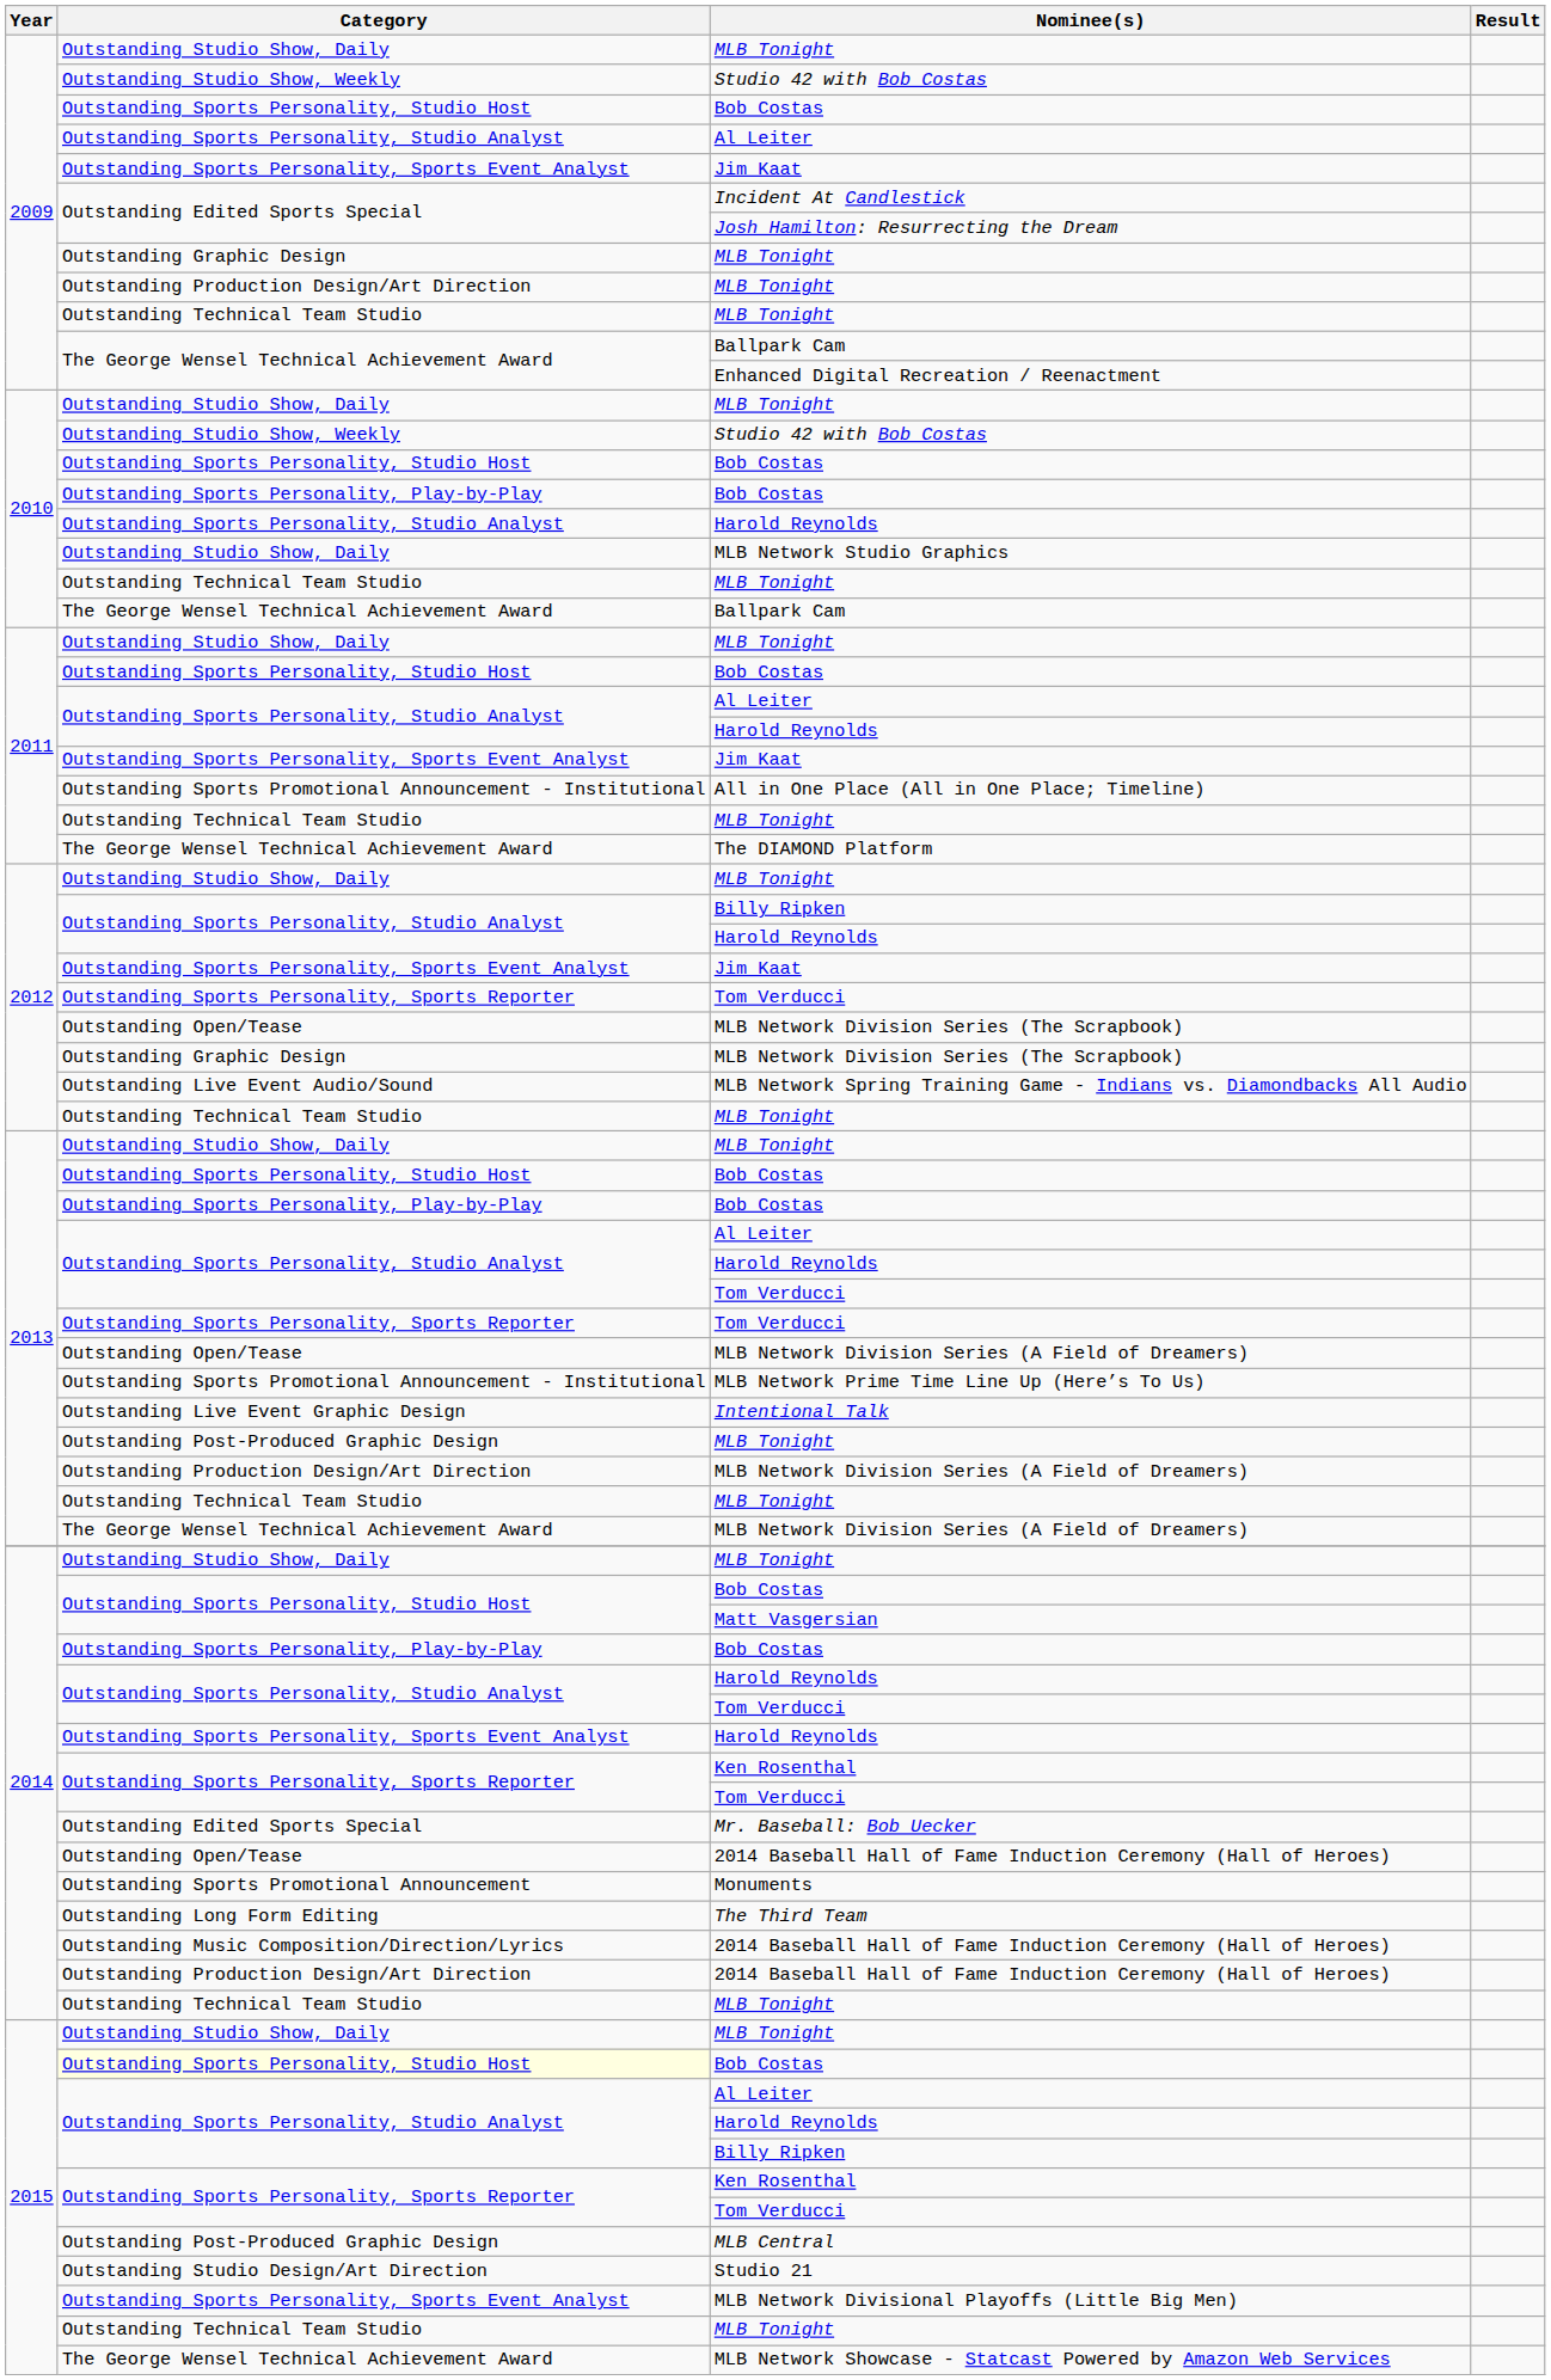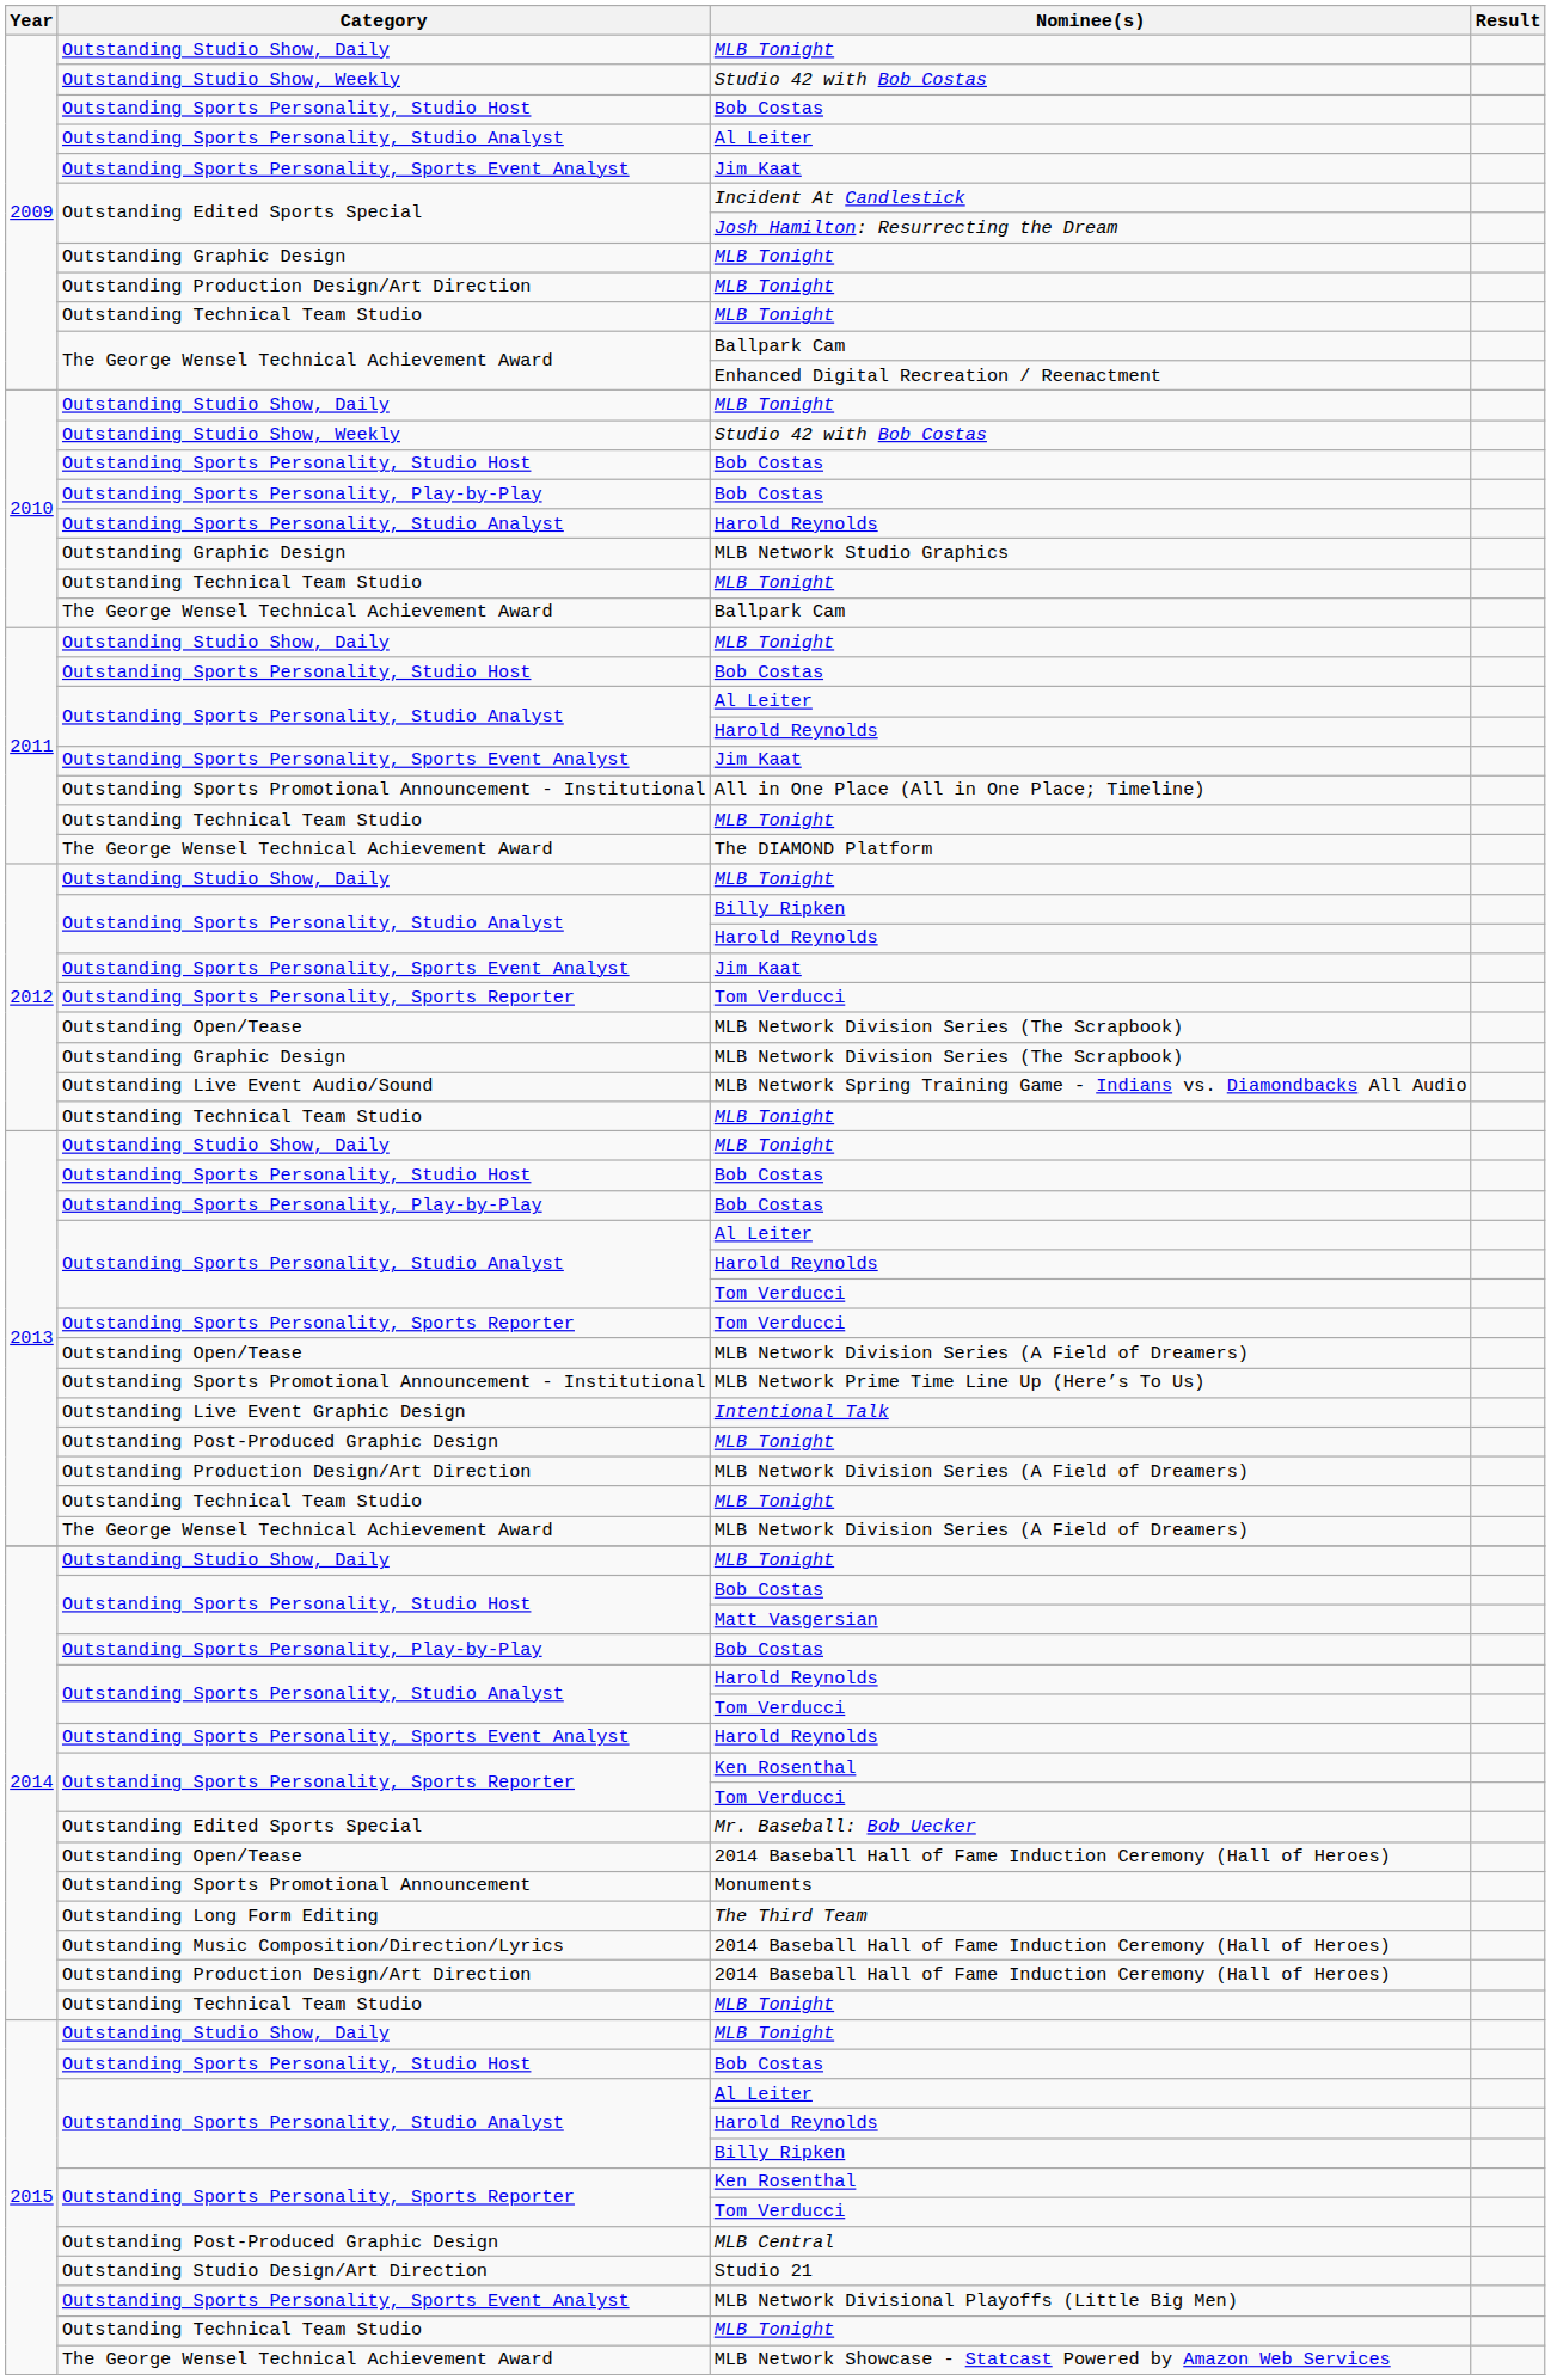 <table class="wikitable">
 <tr>
 <th>Year</th>
 <th>Category</th>
 <th>Nominee(s)</th>
 <th>Result</th>
 </tr>
 <tr>
 <td rowspan=12><a href='#'>2009</a><br></td>
 <td><a href='#'>Outstanding Studio Show, Daily</a></td>
 <td><em><a href='#'>MLB Tonight</a></em></td>
 <td></td>
 </tr>
 <tr>
 <td><a href='#'>Outstanding Studio Show, Weekly</a></td>
 <td><em>Studio 42 with <a href='#'>Bob Costas</a></em></td>
 <td></td>
 </tr>
 <tr>
 <td><a href='#'>Outstanding Sports Personality, Studio Host</a></td>
 <td><a href='#'>Bob Costas</a></td>
 <td></td>
 </tr>
 <tr>
 <td><a href='#'>Outstanding Sports Personality, Studio Analyst</a></td>
 <td><a href='#'>Al Leiter</a></td>
 <td></td>
 </tr>
 <tr>
 <td><a href='#'>Outstanding Sports Personality, Sports Event Analyst</a></td>
 <td><a href='#'>Jim Kaat</a></td>
 <td></td>
 </tr>
 <tr>
 <td rowspan=2>Outstanding Edited Sports Special</td>
 <td><em>Incident At <a href='#'>Candlestick</a></em></td>
 <td></td>
 </tr>
 <tr>
 <td><em><a href='#'>Josh Hamilton</a>: Resurrecting the Dream</em></td>
 <td></td>
 </tr>
 <tr>
 <td>Outstanding Graphic Design</td>
 <td><em><a href='#'>MLB Tonight</a></em></td>
 <td></td>
 </tr>
 <tr>
 <td>Outstanding Production Design/Art Direction</td>
 <td><em><a href='#'>MLB Tonight</a></em></td>
 <td></td>
 </tr>
 <tr>
 <td>Outstanding Technical Team Studio</td>
 <td><em><a href='#'>MLB Tonight</a></em></td>
 <td></td>
 </tr>
 <tr>
 <td rowspan=2>The George Wensel Technical Achievement Award</td>
 <td>Ballpark Cam</td>
 <td></td>
 </tr>
 <tr>
 <td>Enhanced Digital Recreation / Reenactment</td>
 <td></td>
 </tr>
 <tr>
 <td rowspan=8><a href='#'>2010</a><br></td>
 <td><a href='#'>Outstanding Studio Show, Daily</a></td>
 <td><em><a href='#'>MLB Tonight</a></em></td>
 <td></td>
 </tr>
 <tr>
 <td><a href='#'>Outstanding Studio Show, Weekly</a></td>
 <td><em>Studio 42 with <a href='#'>Bob Costas</a></em></td>
 <td></td>
 </tr>
 <tr>
 <td><a href='#'>Outstanding Sports Personality, Studio Host</a></td>
 <td><a href='#'>Bob Costas</a></td>
 <td></td>
 </tr>
 <tr>
 <td><a href='#'>Outstanding Sports Personality, Play-by-Play</a></td>
 <td><a href='#'>Bob Costas</a></td>
 <td></td>
 </tr>
 <tr>
 <td><a href='#'>Outstanding Sports Personality, Studio Analyst</a></td>
 <td><a href='#'>Harold Reynolds</a></td>
 <td></td>
 </tr>
 <tr>
-<td><a href='#'>Outstanding Studio Show, Daily</a></td>
+<td>Outstanding Graphic Design</td>
 <td>MLB Network Studio Graphics</td>
 <td></td>
 </tr>
 <tr>
 <td>Outstanding Technical Team Studio</td>
 <td><em><a href='#'>MLB Tonight</a></em></td>
 <td></td>
 </tr>
 <tr>
 <td>The George Wensel Technical Achievement Award</td>
 <td>Ballpark Cam</td>
 <td></td>
 </tr>
 <tr>
 <td rowspan=8><a href='#'>2011</a><br></td>
 <td><a href='#'>Outstanding Studio Show, Daily</a></td>
 <td><em><a href='#'>MLB Tonight</a></em></td>
 <td></td>
 </tr>
 <tr>
 <td><a href='#'>Outstanding Sports Personality, Studio Host</a></td>
 <td><a href='#'>Bob Costas</a></td>
 <td></td>
 </tr>
 <tr>
 <td rowspan=2><a href='#'>Outstanding Sports Personality, Studio Analyst</a></td>
 <td><a href='#'>Al Leiter</a></td>
 <td></td>
 </tr>
 <tr>
 <td><a href='#'>Harold Reynolds</a></td>
 <td></td>
 </tr>
 <tr>
 <td><a href='#'>Outstanding Sports Personality, Sports Event Analyst</a></td>
 <td><a href='#'>Jim Kaat</a></td>
 <td></td>
 </tr>
 <tr>
 <td>Outstanding Sports Promotional Announcement - Institutional</td>
 <td>All in One Place (All in One Place; Timeline)</td>
 <td></td>
 </tr>
 <tr>
 <td>Outstanding Technical Team Studio</td>
 <td><em><a href='#'>MLB Tonight</a></em></td>
 <td></td>
 </tr>
 <tr>
 <td>The George Wensel Technical Achievement Award</td>
 <td>The DIAMOND Platform</td>
 <td></td>
 </tr>
 <tr>
 <td rowspan=9><a href='#'>2012</a><br></td>
 <td><a href='#'>Outstanding Studio Show, Daily</a></td>
 <td><em><a href='#'>MLB Tonight</a></em></td>
 <td></td>
 </tr>
 <tr>
 <td rowspan=2><a href='#'>Outstanding Sports Personality, Studio Analyst</a></td>
 <td><a href='#'>Billy Ripken</a></td>
 <td></td>
 </tr>
 <tr>
 <td><a href='#'>Harold Reynolds</a></td>
 <td></td>
 </tr>
 <tr>
 <td><a href='#'>Outstanding Sports Personality, Sports Event Analyst</a></td>
 <td><a href='#'>Jim Kaat</a></td>
 <td></td>
 </tr>
 <tr>
 <td><a href='#'>Outstanding Sports Personality, Sports Reporter</a></td>
 <td><a href='#'>Tom Verducci</a></td>
 <td></td>
 </tr>
 <tr>
 <td>Outstanding Open/Tease</td>
 <td>MLB Network Division Series (The Scrapbook) </td>
 <td></td>
 </tr>
 <tr>
 <td>Outstanding Graphic Design</td>
 <td>MLB Network Division Series (The Scrapbook)</td>
 <td></td>
 </tr>
 <tr>
 <td>Outstanding Live Event Audio/Sound</td>
 <td>MLB Network Spring Training Game - <a href='#'>Indians</a> vs. <a href='#'>Diamondbacks</a> All Audio</td>
 <td></td>
 </tr>
 <tr>
 <td>Outstanding Technical Team Studio</td>
 <td><em><a href='#'>MLB Tonight</a></em></td>
 <td></td>
 </tr>
 <tr>
 <td rowspan=14><a href='#'>2013</a><br></td>
 <td><a href='#'>Outstanding Studio Show, Daily</a></td>
 <td><em><a href='#'>MLB Tonight</a></em></td>
 <td></td>
 </tr>
 <tr>
 <td><a href='#'>Outstanding Sports Personality, Studio Host</a></td>
 <td><a href='#'>Bob Costas</a></td>
 <td></td>
 </tr>
 <tr>
 <td><a href='#'>Outstanding Sports Personality, Play-by-Play</a></td>
 <td><a href='#'>Bob Costas</a></td>
 <td></td>
 </tr>
 <tr>
 <td rowspan=3><a href='#'>Outstanding Sports Personality, Studio Analyst</a></td>
 <td><a href='#'>Al Leiter</a></td>
 <td></td>
 </tr>
 <tr>
 <td><a href='#'>Harold Reynolds</a></td>
 <td></td>
 </tr>
 <tr>
 <td><a href='#'>Tom Verducci</a></td>
 <td></td>
 </tr>
 <tr>
 <td><a href='#'>Outstanding Sports Personality, Sports Reporter</a></td>
 <td><a href='#'>Tom Verducci</a></td>
 <td></td>
 </tr>
 <tr>
 <td>Outstanding Open/Tease</td>
 <td>MLB Network Division Series (A Field of Dreamers) </td>
 <td></td>
 </tr>
 <tr>
 <td>Outstanding Sports Promotional Announcement - Institutional</td>
 <td>MLB Network Prime Time Line Up (Here’s To Us) </td>
 <td></td>
 </tr>
 <tr>
 <td>Outstanding Live Event Graphic Design</td>
 <td><em><a href='#'>Intentional Talk</a></em></td>
 <td></td>
 </tr>
 <tr>
 <td>Outstanding Post-Produced Graphic Design</td>
 <td><em><a href='#'>MLB Tonight</a></em></td>
 <td></td>
 </tr>
 <tr>
 <td>Outstanding Production Design/Art Direction</td>
 <td>MLB Network Division Series (A Field of Dreamers)</td>
 <td></td>
 </tr>
 <tr>
 <td>Outstanding Technical Team Studio</td>
 <td><em><a href='#'>MLB Tonight</a></em></td>
 <td></td>
 </tr>
 <tr>
 <td>The George Wensel Technical Achievement Award</td>
 <td>MLB Network Division Series (A Field of Dreamers)</td>
 <td></td>
 </tr>
 <tr>
 </tr>
 <tr>
 <td rowspan=16><a href='#'>2014</a><br></td>
 <td><a href='#'>Outstanding Studio Show, Daily</a></td>
 <td><em><a href='#'>MLB Tonight</a></em></td>
 <td></td>
 </tr>
 <tr>
 <td rowspan=2><a href='#'>Outstanding Sports Personality, Studio Host</a></td>
 <td><a href='#'>Bob Costas</a></td>
 <td></td>
 </tr>
 <tr>
 <td><a href='#'>Matt Vasgersian</a></td>
 <td></td>
 </tr>
 <tr>
 <td><a href='#'>Outstanding Sports Personality, Play-by-Play</a></td>
 <td><a href='#'>Bob Costas</a></td>
 <td></td>
 </tr>
 <tr>
 <td rowspan=2><a href='#'>Outstanding Sports Personality, Studio Analyst</a></td>
 <td><a href='#'>Harold Reynolds</a></td>
 <td></td>
 </tr>
 <tr>
 <td><a href='#'>Tom Verducci</a></td>
 <td></td>
 </tr>
 <tr>
 <td><a href='#'>Outstanding Sports Personality, Sports Event Analyst</a></td>
 <td><a href='#'>Harold Reynolds</a></td>
 <td></td>
 </tr>
 <tr>
 <td rowspan=2><a href='#'>Outstanding Sports Personality, Sports Reporter</a></td>
 <td><a href='#'>Ken Rosenthal</a></td>
 <td></td>
 </tr>
 <tr>
 <td><a href='#'>Tom Verducci</a></td>
 <td></td>
 </tr>
 <tr>
 <td>Outstanding Edited Sports Special</td>
 <td><em>Mr. Baseball: <a href='#'>Bob Uecker</a></em></td>
 <td></td>
 </tr>
 <tr>
 <td>Outstanding Open/Tease</td>
 <td>2014 Baseball Hall of Fame Induction Ceremony (Hall of Heroes) </td>
 <td></td>
 </tr>
 <tr>
 <td>Outstanding Sports Promotional Announcement</td>
 <td>Monuments </td>
 <td></td>
 </tr>
 <tr>
 <td>Outstanding Long Form Editing</td>
 <td><em>The Third Team</em></td>
 <td></td>
 </tr>
 <tr>
 <td>Outstanding Music Composition/Direction/Lyrics</td>
 <td>2014 Baseball Hall of Fame Induction Ceremony (Hall of Heroes)</td>
 <td></td>
 </tr>
 <tr>
 <td>Outstanding Production Design/Art Direction</td>
 <td>2014 Baseball Hall of Fame Induction Ceremony (Hall of Heroes)</td>
 <td></td>
 </tr>
 <tr>
 <td>Outstanding Technical Team Studio</td>
 <td><em><a href='#'>MLB Tonight</a></em></td>
 <td></td>
 </tr>
 <tr>
 <td rowspan=12><a href='#'>2015</a><br></td>
 <td><a href='#'>Outstanding Studio Show, Daily</a></td>
 <td><em><a href='#'>MLB Tonight</a></em></td>
 <td></td>
 </tr>
 <tr>
-<td style="background: lightyellow;"><a href='#'>Outstanding Sports Personality, Studio Host</a></td>
+<td><a href='#'>Outstanding Sports Personality, Studio Host</a></td>
 <td><a href='#'>Bob Costas</a></td>
 <td></td>
 </tr>
 <tr>
 <td rowspan=3><a href='#'>Outstanding Sports Personality, Studio Analyst</a></td>
 <td><a href='#'>Al Leiter</a></td>
 <td></td>
 </tr>
 <tr>
 <td><a href='#'>Harold Reynolds</a></td>
 <td></td>
 </tr>
 <tr>
 <td><a href='#'>Billy Ripken</a></td>
 <td></td>
 </tr>
 <tr>
 <td rowspan=2><a href='#'>Outstanding Sports Personality, Sports Reporter</a></td>
 <td><a href='#'>Ken Rosenthal</a></td>
 <td></td>
 </tr>
 <tr>
 <td><a href='#'>Tom Verducci</a></td>
 <td></td>
 </tr>
 <tr>
 <td>Outstanding Post-Produced Graphic Design</td>
 <td><em>MLB Central</em></td>
 <td></td>
 </tr>
 <tr>
 <td>Outstanding Studio Design/Art Direction</td>
 <td>Studio 21</td>
 <td></td>
 </tr>
 <tr>
 <td><a href='#'>Outstanding Sports Personality, Sports Event Analyst</a></td>
 <td>MLB Network Divisional Playoffs  (Little Big Men) </td>
 <td></td>
 </tr>
 <tr>
 <td>Outstanding Technical Team Studio</td>
 <td><em><a href='#'>MLB Tonight</a></em></td>
 <td></td>
 </tr>
 <tr>
 <td>The George Wensel Technical Achievement Award</td>
 <td>MLB Network Showcase - <a href='#'>Statcast</a> Powered by <a href='#'>Amazon Web Services</a></td>
 <td></td>
 </tr>
 <tr>
 </tr>
 </table>
